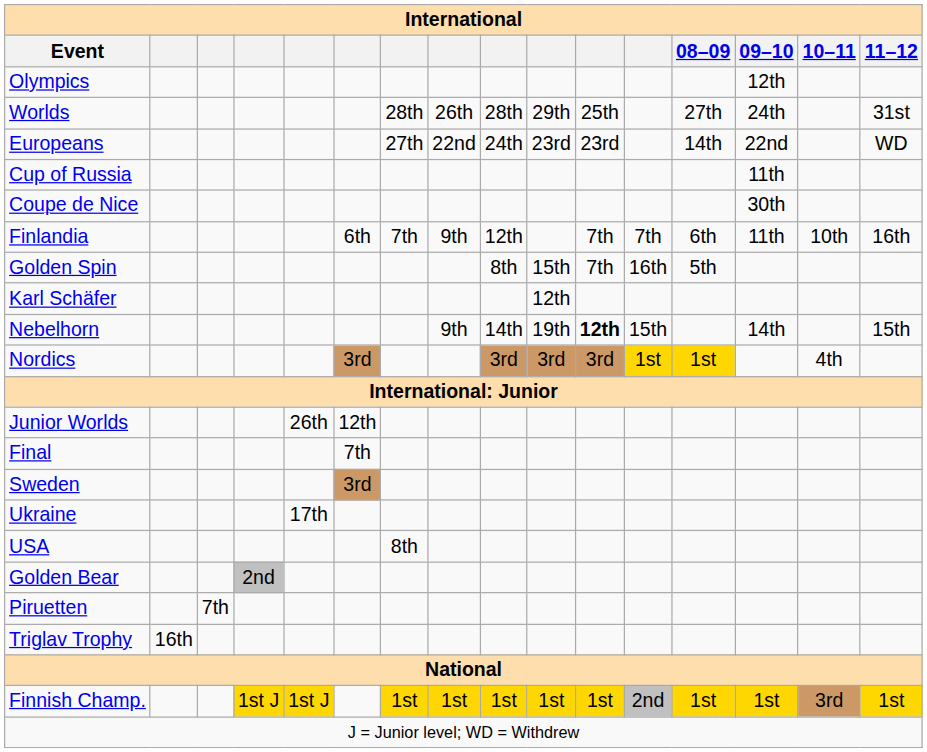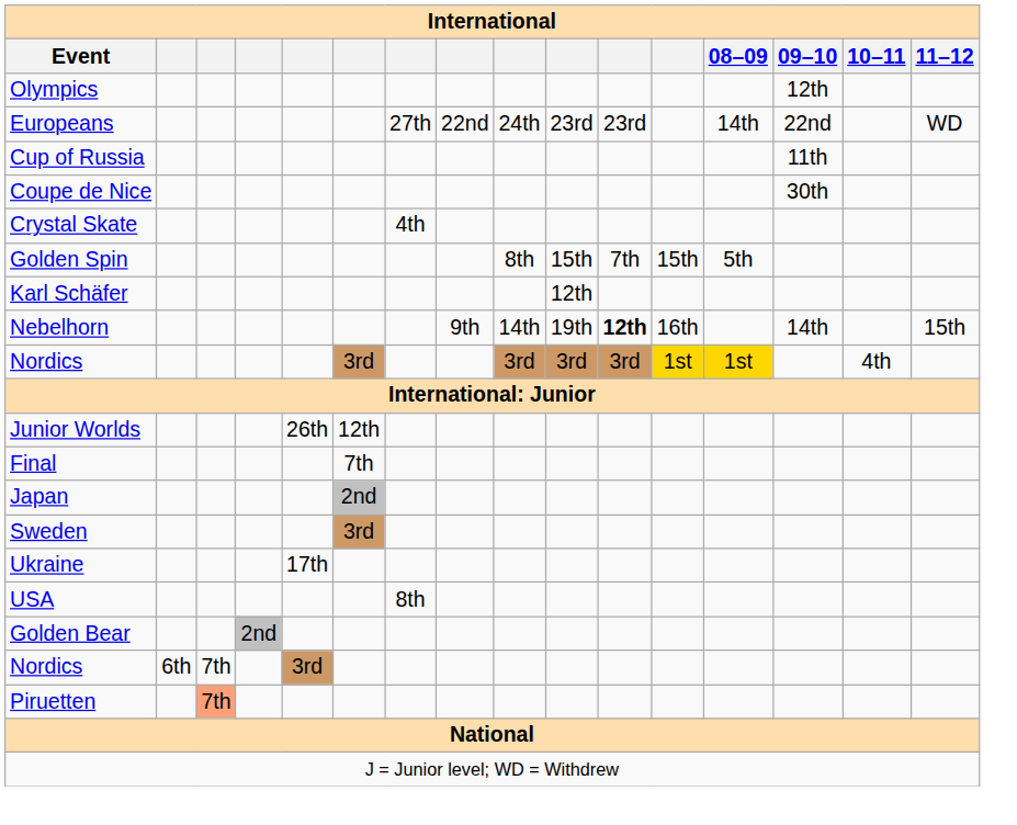 <table class="wikitable" style="text-align:center">
 <tr>
 <th style="background-color: #ffdead; " colspan=16 align=center>International</th>
 </tr>
 <tr>
 <th>Event</th>
 <th></th>
 <th></th>
 <th></th>
 <th></th>
 <th></th>
 <th></th>
 <th></th>
 <th></th>
 <th></th>
 <th></th>
 <th></th>
 <th><a href='#'>08–09</a></th>
 <th><a href='#'>09–10</a></th>
 <th><a href='#'>10–11</a></th>
 <th><a href='#'>11–12</a></th>
 </tr>
 <tr>
 <td align=left><a href='#'>Olympics</a></td>
 <td></td>
 <td></td>
 <td></td>
 <td></td>
 <td></td>
 <td></td>
 <td></td>
 <td></td>
 <td></td>
 <td></td>
 <td></td>
 <td></td>
 <td>12th</td>
 <td></td>
 <td></td>
-</tr>
-<tr>
-<td align=left><a href='#'>Worlds</a></td>
-<td></td>
-<td></td>
-<td></td>
-<td></td>
-<td></td>
-<td>28th</td>
-<td>26th</td>
-<td>28th</td>
-<td>29th</td>
-<td>25th</td>
-<td></td>
-<td>27th</td>
-<td>24th</td>
-<td></td>
-<td>31st</td>
 </tr>
 <tr>
 <td align=left><a href='#'>Europeans</a></td>
 <td></td>
 <td></td>
 <td></td>
 <td></td>
 <td></td>
 <td>27th</td>
 <td>22nd</td>
 <td>24th</td>
 <td>23rd</td>
 <td>23rd</td>
 <td></td>
 <td>14th</td>
 <td>22nd</td>
 <td></td>
 <td>WD</td>
 </tr>
 <tr>
 <td align=left> <a href='#'>Cup of Russia</a></td>
 <td></td>
 <td></td>
 <td></td>
 <td></td>
 <td></td>
 <td></td>
 <td></td>
 <td></td>
 <td></td>
 <td></td>
 <td></td>
 <td></td>
 <td>11th</td>
 <td></td>
 <td></td>
 </tr>
 <tr>
 <td align=left><a href='#'>Coupe de Nice</a></td>
 <td></td>
 <td></td>
 <td></td>
 <td></td>
 <td></td>
 <td></td>
 <td></td>
 <td></td>
 <td></td>
 <td></td>
 <td></td>
 <td></td>
 <td>30th</td>
 <td></td>
 <td></td>
 </tr>
 <tr>
-<td align=left><a href='#'>Finlandia</a></td>
+<td align=left><a href='#'>Crystal Skate</a></td>
 <td></td>
 <td></td>
 <td></td>
 <td></td>
-<td>6th</td>
-<td>7th</td>
-<td>9th</td>
-<td>12th</td>
 <td></td>
-<td>7th</td>
-<td>7th</td>
-<td>6th</td>
-<td>11th</td>
-<td>10th</td>
-<td>16th</td>
+<td>4th</td>
+<td></td>
+<td></td>
+<td></td>
+<td></td>
+<td></td>
+<td></td>
+<td></td>
+<td></td>
+<td></td>
 </tr>
 <tr>
 <td align=left><a href='#'>Golden Spin</a></td>
 <td></td>
 <td></td>
 <td></td>
 <td></td>
 <td></td>
 <td></td>
 <td></td>
 <td>8th</td>
 <td>15th</td>
 <td>7th</td>
-<td>16th</td>
+<td>15th</td>
 <td>5th</td>
 <td></td>
 <td></td>
 <td></td>
 </tr>
 <tr>
 <td align=left><a href='#'>Karl Schäfer</a></td>
 <td></td>
 <td></td>
 <td></td>
 <td></td>
 <td></td>
 <td></td>
 <td></td>
 <td></td>
 <td>12th</td>
 <td></td>
 <td></td>
 <td></td>
 <td></td>
 <td></td>
 <td></td>
 </tr>
 <tr>
 <td align=left><a href='#'>Nebelhorn</a></td>
 <td></td>
 <td></td>
 <td></td>
 <td></td>
 <td></td>
 <td></td>
 <td>9th</td>
 <td>14th</td>
 <td>19th</td>
 <td><strong>12th</strong></td>
-<td>15th</td>
+<td>16th</td>
 <td></td>
 <td>14th</td>
 <td></td>
 <td>15th</td>
 </tr>
 <tr>
 <td align=left><a href='#'>Nordics</a></td>
 <td></td>
 <td></td>
 <td></td>
 <td></td>
 <td bgcolor=cc9966>3rd</td>
 <td></td>
 <td></td>
 <td bgcolor=cc9966>3rd</td>
 <td bgcolor=cc9966>3rd</td>
 <td bgcolor=cc9966>3rd</td>
 <td bgcolor=gold>1st</td>
 <td bgcolor=gold>1st</td>
 <td></td>
 <td>4th</td>
 <td></td>
 </tr>
 <tr>
 <th style="background-color: #ffdead; " colspan=16 align=center>International: Junior</th>
 </tr>
 <tr>
 <td align=left><a href='#'>Junior Worlds</a></td>
 <td></td>
 <td></td>
 <td></td>
 <td>26th</td>
 <td>12th</td>
 <td></td>
 <td></td>
 <td></td>
 <td></td>
 <td></td>
 <td></td>
 <td></td>
 <td></td>
 <td></td>
 <td></td>
 </tr>
 <tr>
 <td align=left> <a href='#'>Final</a></td>
 <td></td>
 <td></td>
 <td></td>
 <td></td>
 <td>7th</td>
+<td></td>
+<td></td>
+<td></td>
+<td></td>
+<td></td>
+<td></td>
+<td></td>
+<td></td>
+<td></td>
+<td></td>
+</tr>
+<tr>
+<td align=left> <a href='#'>Japan</a></td>
+<td></td>
+<td></td>
+<td></td>
+<td></td>
+<td bgcolor=silver>2nd</td>
 <td></td>
 <td></td>
 <td></td>
 <td></td>
 <td></td>
 <td></td>
 <td></td>
 <td></td>
 <td></td>
 <td></td>
 </tr>
 <tr>
 <td align=left> <a href='#'>Sweden</a></td>
 <td></td>
 <td></td>
 <td></td>
 <td></td>
 <td bgcolor=cc9966>3rd</td>
 <td></td>
 <td></td>
 <td></td>
 <td></td>
 <td></td>
 <td></td>
 <td></td>
 <td></td>
 <td></td>
 <td></td>
 </tr>
 <tr>
 <td align=left> <a href='#'>Ukraine</a></td>
 <td></td>
 <td></td>
 <td></td>
 <td>17th</td>
 <td></td>
 <td></td>
 <td></td>
 <td></td>
 <td></td>
 <td></td>
 <td></td>
 <td></td>
 <td></td>
 <td></td>
 <td></td>
 </tr>
 <tr>
 <td align=left> <a href='#'>USA</a></td>
 <td></td>
 <td></td>
 <td></td>
 <td></td>
 <td></td>
 <td>8th</td>
 <td></td>
 <td></td>
 <td></td>
 <td></td>
 <td></td>
 <td></td>
 <td></td>
 <td></td>
 <td></td>
 </tr>
 <tr>
 <td align=left><a href='#'>Golden Bear</a></td>
 <td></td>
 <td></td>
 <td bgcolor=silver>2nd</td>
 <td></td>
 <td></td>
 <td></td>
 <td></td>
 <td></td>
 <td></td>
 <td></td>
 <td></td>
 <td></td>
 <td></td>
 <td></td>
 <td></td>
 </tr>
 <tr>
-<td align=left><a href='#'>Piruetten</a></td>
-<td></td>
+<td align=left><a href='#'>Nordics</a></td>
+<td>6th</td>
 <td>7th</td>
 <td></td>
-<td></td>
+<td bgcolor=cc9966>3rd</td>
 <td></td>
 <td></td>
 <td></td>
 <td></td>
 <td></td>
 <td></td>
 <td></td>
 <td></td>
 <td></td>
 <td></td>
 <td></td>
 </tr>
 <tr>
-<td align=left><a href='#'>Triglav Trophy</a></td>
-<td>16th</td>
+<td align=left><a href='#'>Piruetten</a></td>
 <td></td>
+<td style="background: lightsalmon;">7th</td>
 <td></td>
 <td></td>
 <td></td>
 <td></td>
 <td></td>
 <td></td>
 <td></td>
 <td></td>
 <td></td>
 <td></td>
 <td></td>
 <td></td>
 <td></td>
 </tr>
 <tr>
 <th style="background-color: #ffdead; " colspan=16 align=center>National</th>
 </tr>
 <tr>
-<td align=left><a href='#'>Finnish Champ.</a></td>
-<td></td>
-<td></td>
-<td bgcolor=gold>1st J</td>
-<td bgcolor=gold>1st J</td>
-<td></td>
-<td bgcolor=gold>1st</td>
-<td bgcolor=gold>1st</td>
-<td bgcolor=gold>1st</td>
-<td bgcolor=gold>1st</td>
-<td bgcolor=gold>1st</td>
-<td bgcolor=silver>2nd</td>
-<td bgcolor=gold>1st</td>
-<td bgcolor=gold>1st</td>
-<td bgcolor=cc9966>3rd</td>
-<td bgcolor=gold>1st</td>
-</tr>
-<tr>
 <td colspan=16 align=center><small> J = Junior level; WD = Withdrew </small></td>
 </tr>
 </table>
